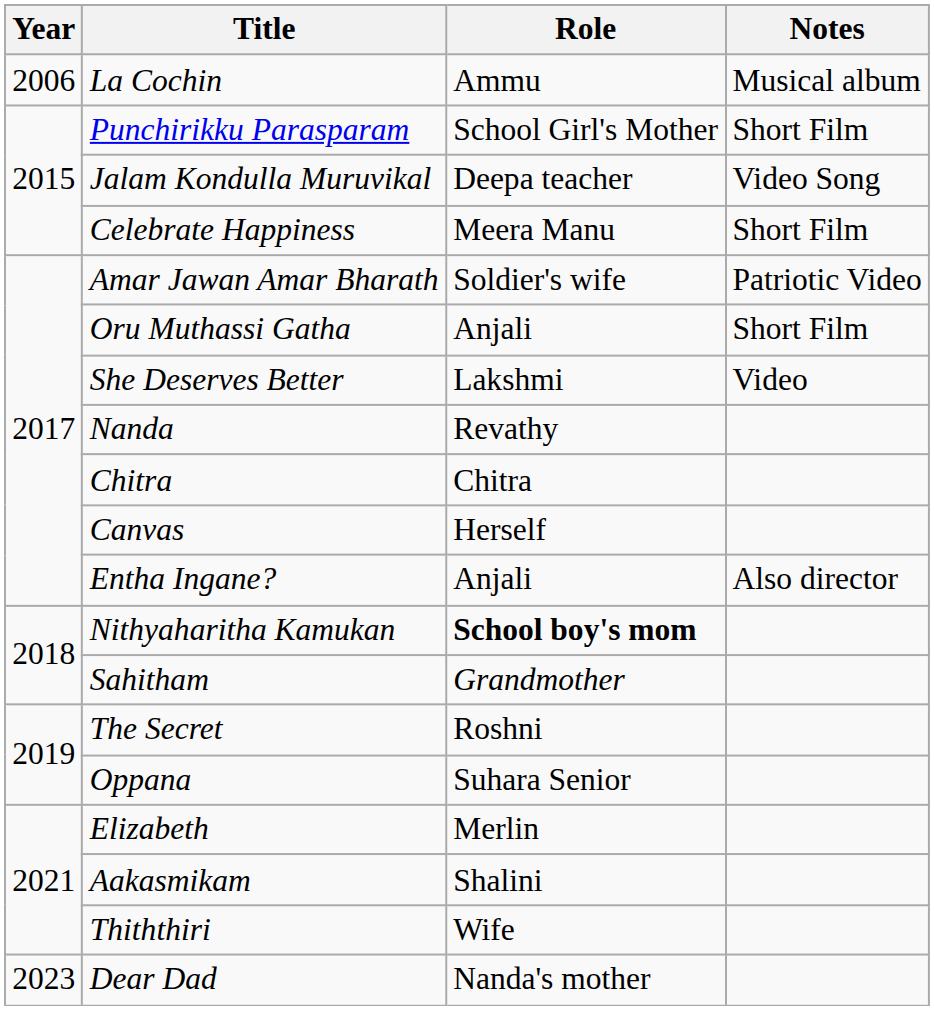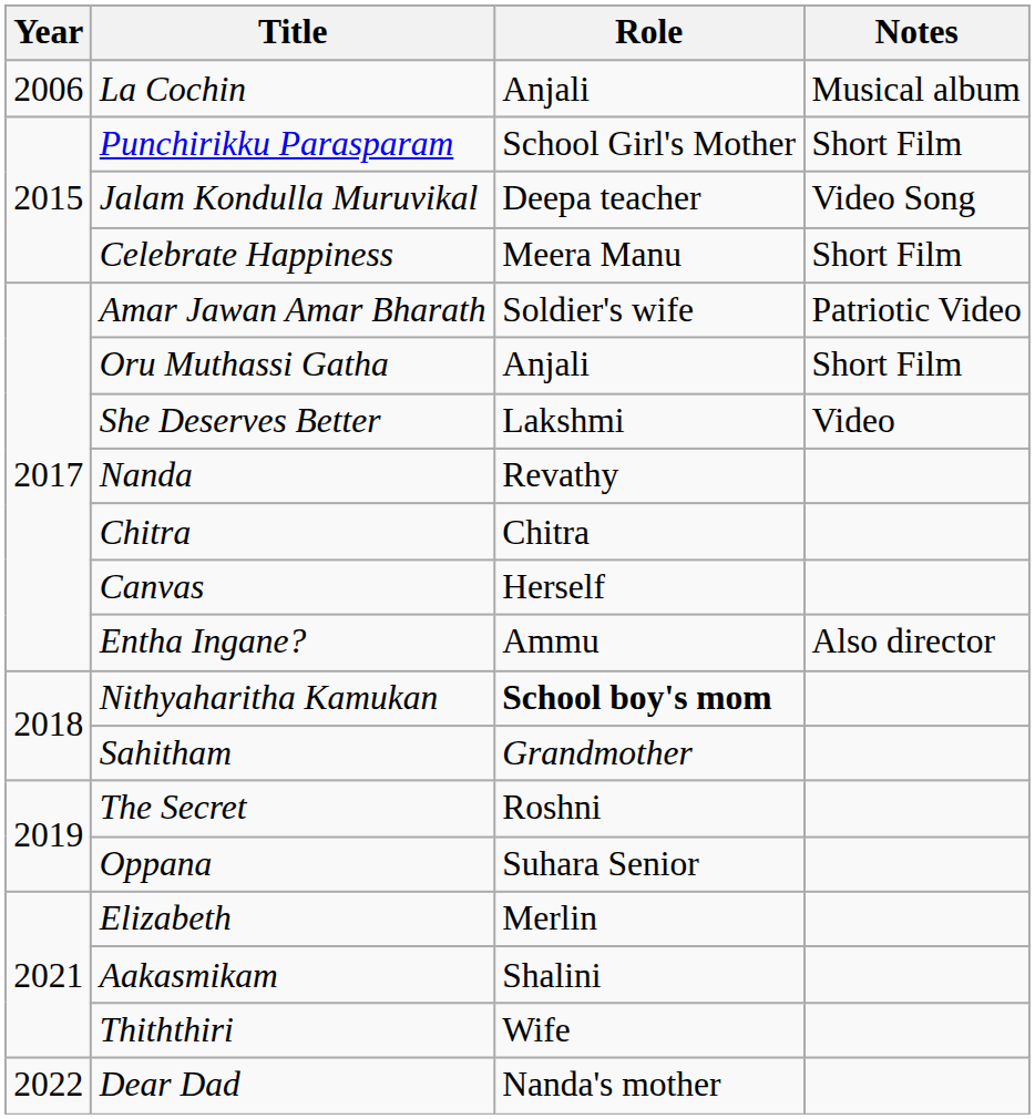 <table class="wikitable">
 <tr>
 <th>Year</th>
 <th>Title</th>
 <th>Role</th>
 <th>Notes</th>
 </tr>
 <tr>
 <td>2006</td>
 <td><em>La Cochin</em></td>
-<td>Ammu</td>
+<td>Anjali</td>
 <td>Musical album</td>
 </tr>
 <tr>
 <td rowspan="3">2015</td>
 <td><em><a href='#'>Punchirikku Parasparam</a></em></td>
 <td>School Girl's Mother</td>
 <td>Short Film</td>
 </tr>
 <tr>
 <td><em>Jalam Kondulla Muruvikal</em></td>
 <td>Deepa teacher</td>
 <td>Video Song</td>
 </tr>
 <tr>
 <td><em>Celebrate Happiness</em></td>
 <td>Meera Manu</td>
 <td>Short Film</td>
 </tr>
 <tr>
 <td rowspan="7">2017</td>
 <td><em>Amar Jawan Amar Bharath</em></td>
 <td>Soldier's wife</td>
 <td>Patriotic Video</td>
 </tr>
 <tr>
 <td><em>Oru Muthassi Gatha</em></td>
 <td>Anjali</td>
 <td>Short Film</td>
 </tr>
 <tr>
 <td><em>She Deserves Better</em></td>
 <td>Lakshmi</td>
 <td>Video</td>
 </tr>
 <tr>
 <td><em>Nanda</em></td>
 <td>Revathy</td>
 <td></td>
 </tr>
 <tr>
 <td><em>Chitra</em></td>
 <td>Chitra</td>
 <td></td>
 </tr>
 <tr>
 <td><em>Canvas</em></td>
 <td>Herself</td>
 <td></td>
 </tr>
 <tr>
 <td><em>Entha Ingane?</em></td>
-<td>Anjali</td>
+<td>Ammu</td>
 <td>Also director</td>
 </tr>
 <tr>
 <td rowspan="2">2018</td>
 <td><em>Nithyaharitha Kamukan</em></td>
 <td><strong>School boy's mom</strong></td>
 <td></td>
 </tr>
 <tr>
 <td><em>Sahitham</em></td>
 <td><em>Grandmother</em></td>
 <td></td>
 </tr>
 <tr>
 <td rowspan="2">2019</td>
 <td><em>The Secret</em></td>
 <td>Roshni</td>
 <td></td>
 </tr>
 <tr>
 <td><em>Oppana</em></td>
 <td>Suhara Senior</td>
 <td></td>
 </tr>
 <tr>
 <td rowspan="3">2021</td>
 <td><em>Elizabeth</em></td>
 <td>Merlin</td>
 <td></td>
 </tr>
 <tr>
 <td><em>Aakasmikam</em></td>
 <td>Shalini</td>
 <td></td>
 </tr>
 <tr>
 <td><em>Thiththiri</em></td>
 <td>Wife</td>
 <td></td>
 </tr>
 <tr>
-<td rowspan="1">2023</td>
+<td rowspan="1">2022</td>
 <td><em>Dear Dad</em></td>
 <td>Nanda's mother</td>
 <td></td>
 </tr>
 </table>
